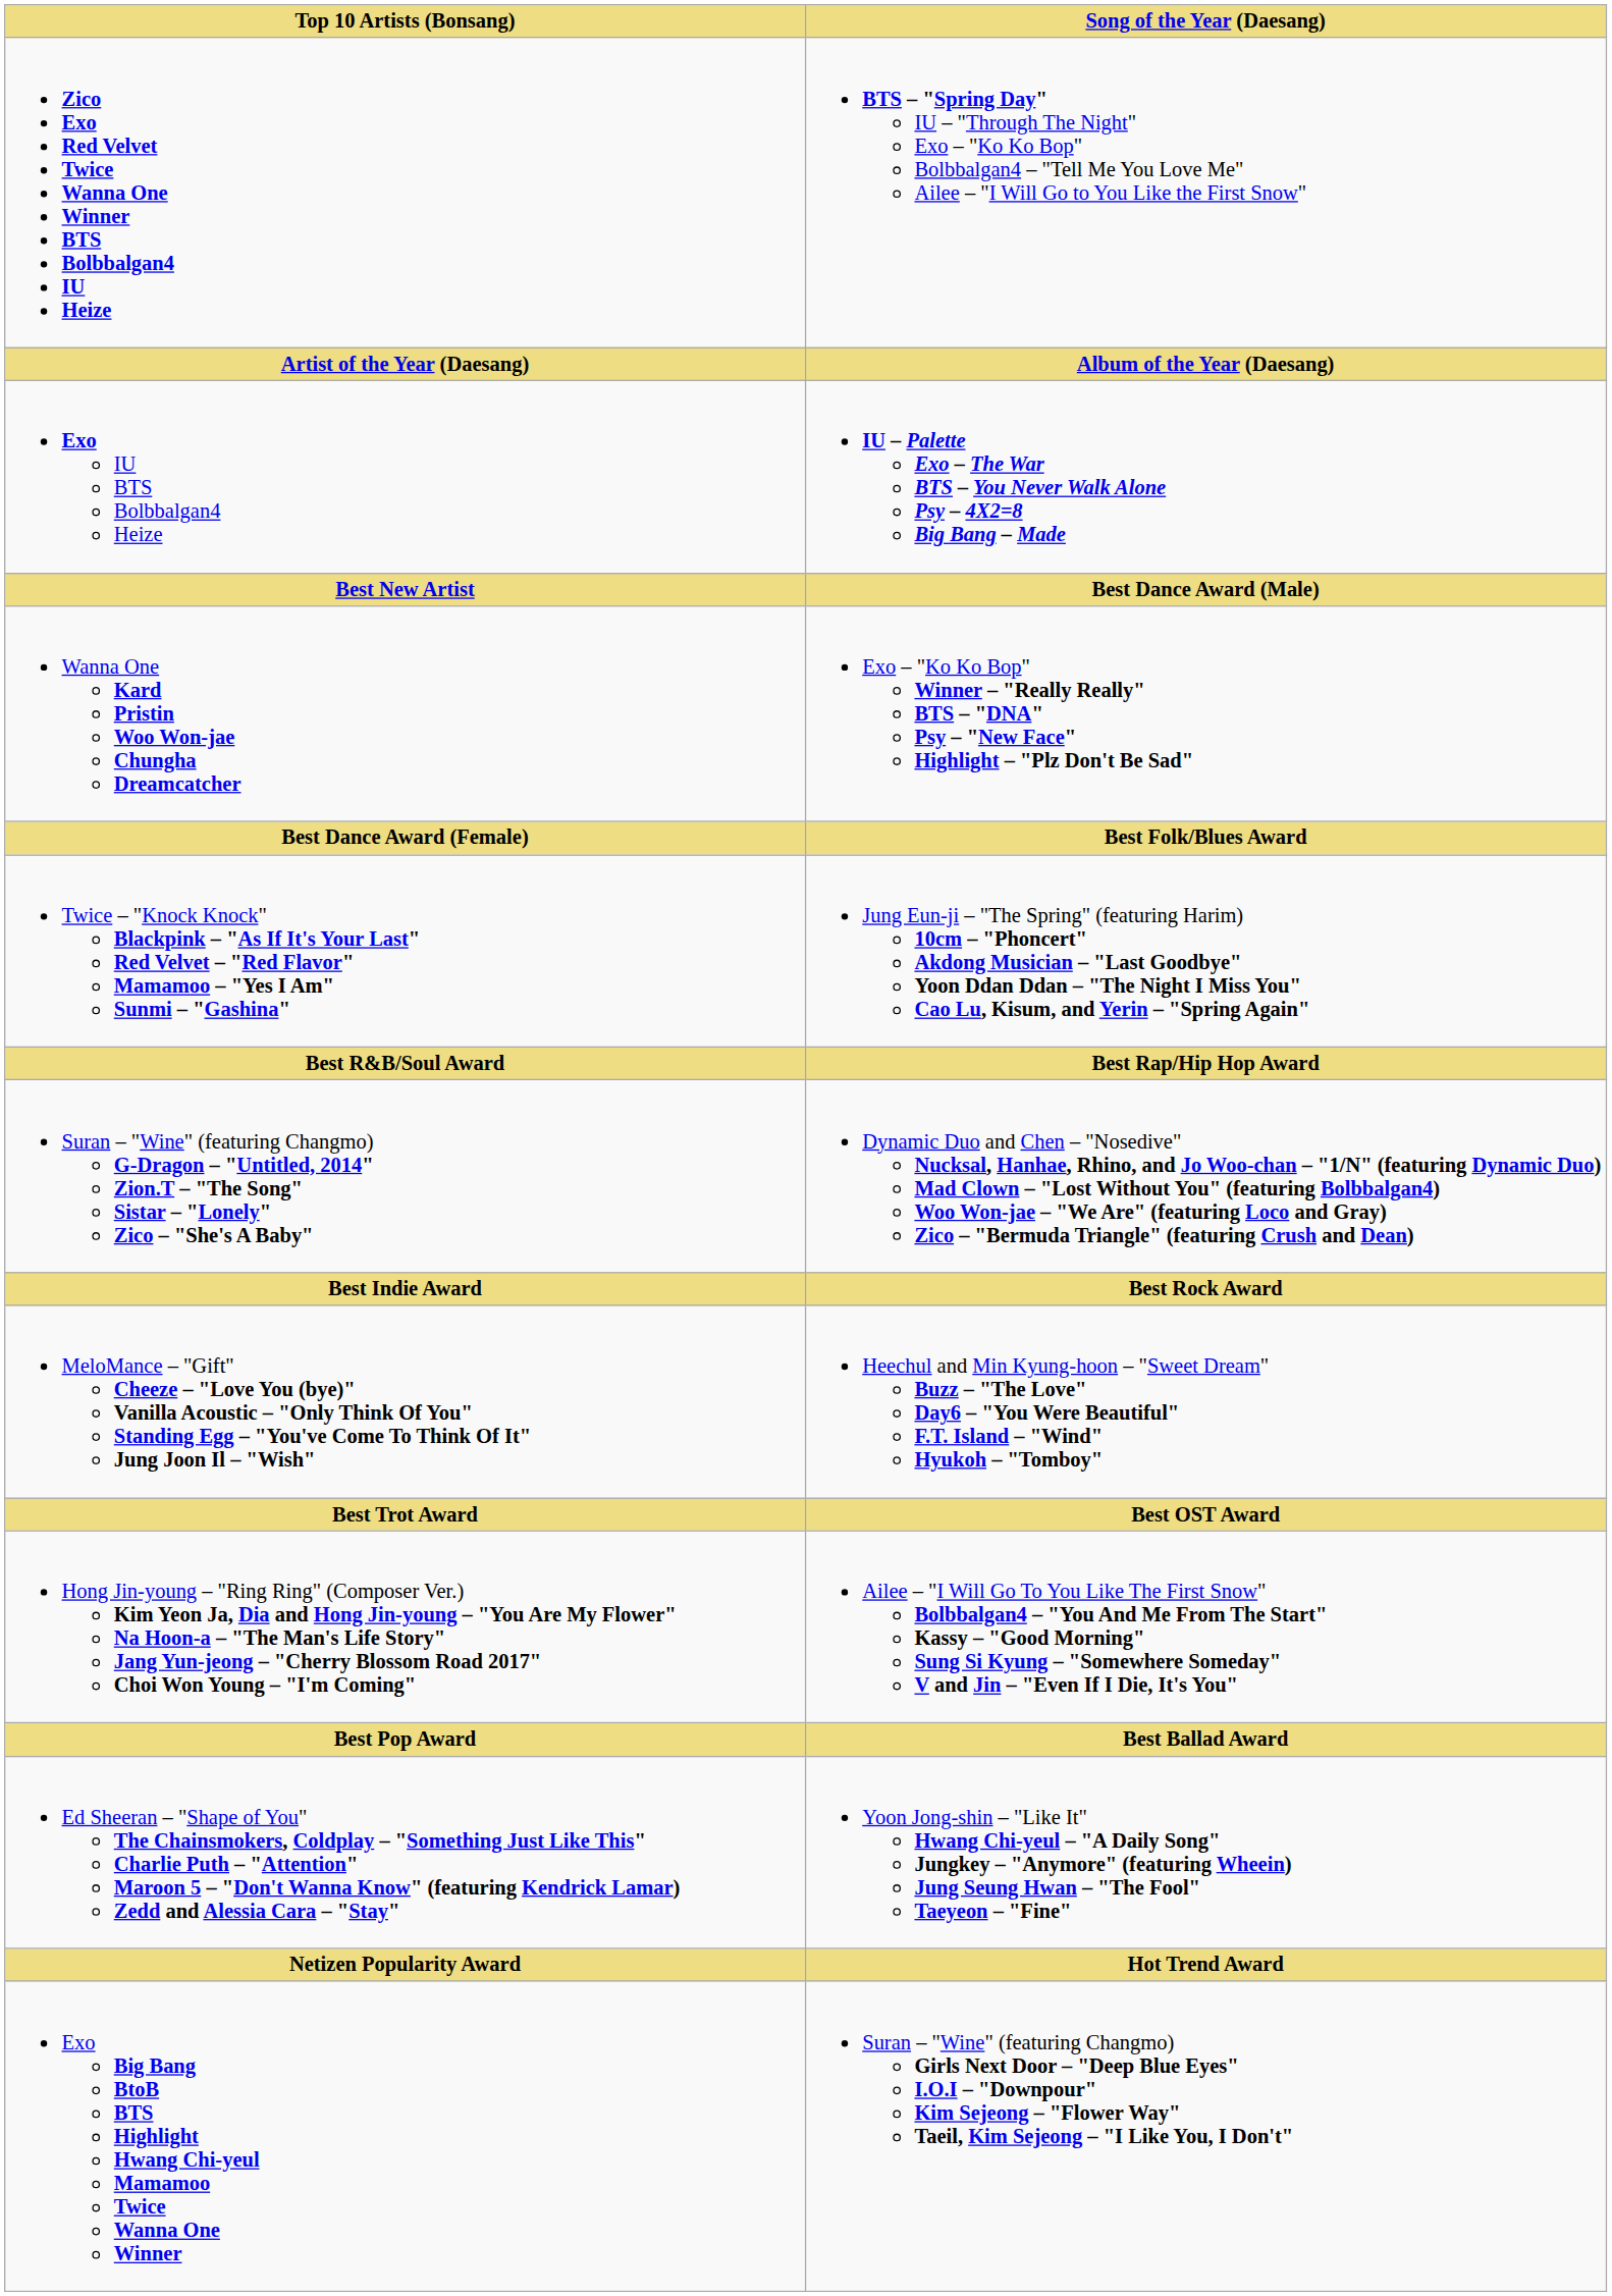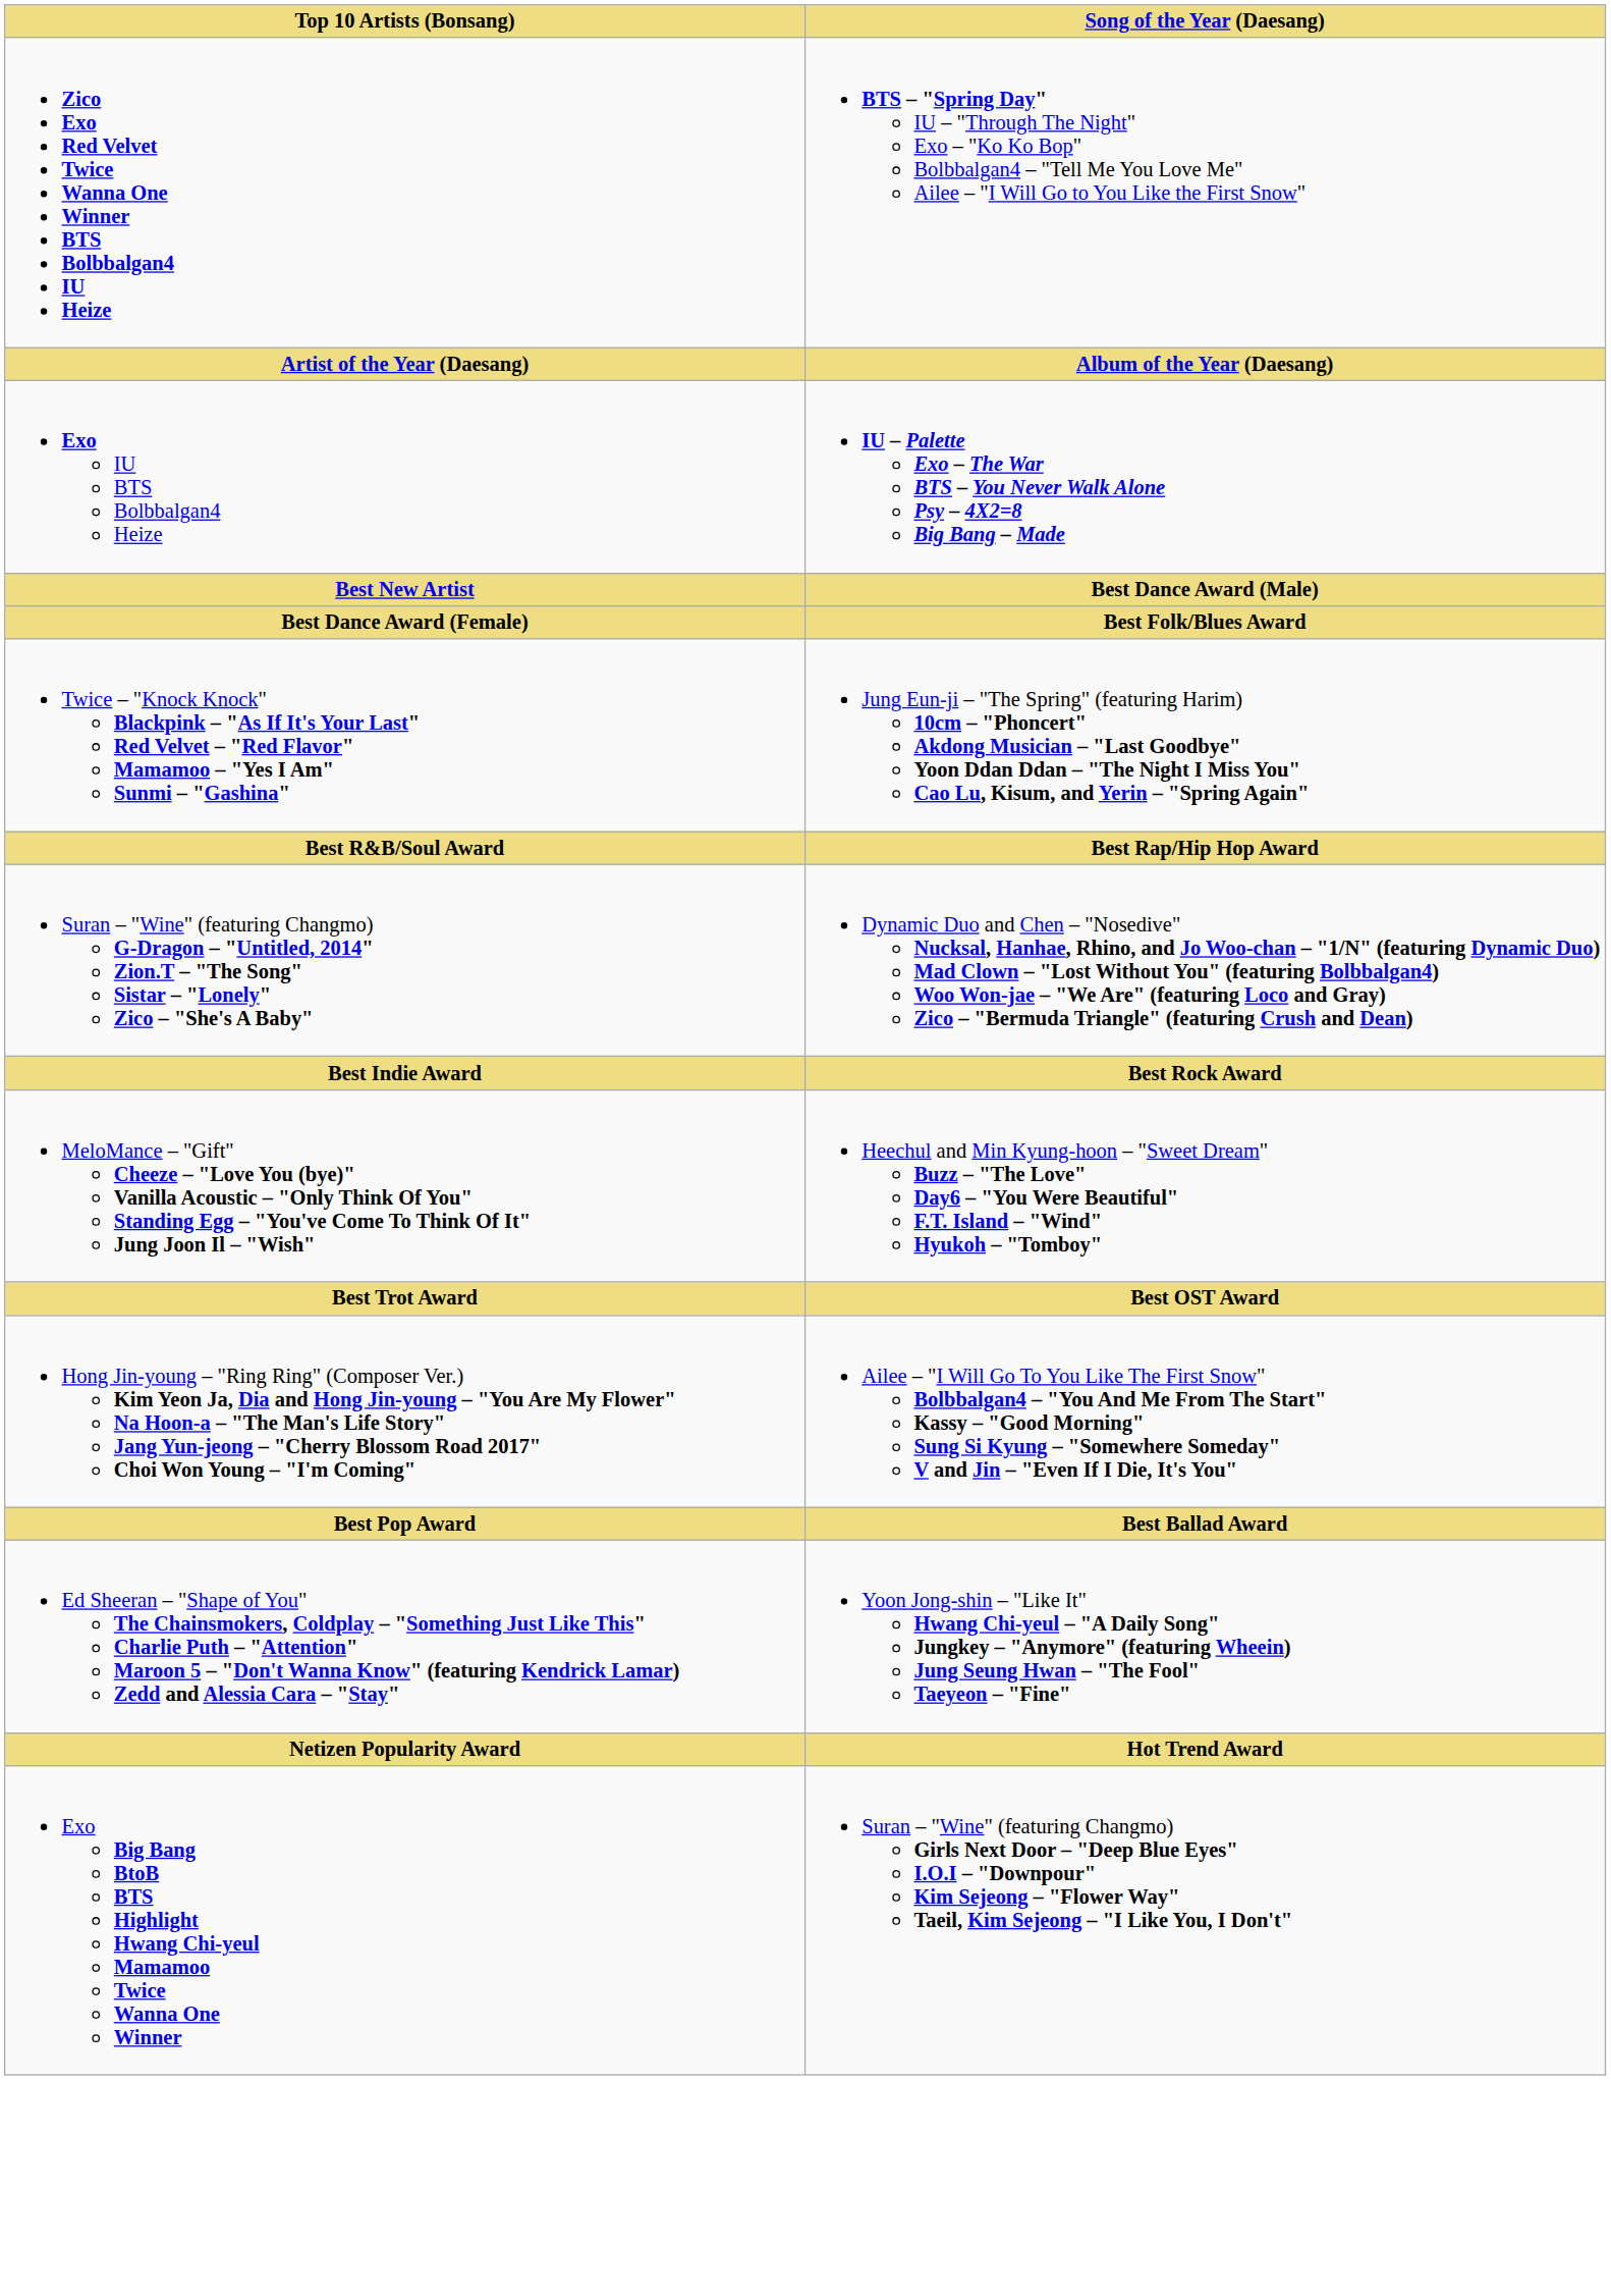 <table class="wikitable">
 <tr>
 <th style="background:#EEDD82; width=;">Top 10 Artists (Bonsang)</th>
 <th style="background:#EEDD82; width=;"><a href='#'>Song of the Year</a> (Daesang)</th>
 </tr>
 <tr>
 <td valign="top"><br><ul><li><strong><a href='#'>Zico</a></strong></li><li><strong><a href='#'>Exo</a></strong></li><li><strong><a href='#'>Red Velvet</a></strong></li><li><strong><a href='#'>Twice</a></strong></li><li><strong><a href='#'>Wanna One</a></strong></li><li><strong><a href='#'>Winner</a></strong></li><li><strong><a href='#'>BTS</a></strong></li><li><strong><a href='#'>Bolbbalgan4</a></strong></li><li><strong><a href='#'>IU</a></strong></li><li><strong><a href='#'>Heize</a></strong></li></ul></td>
 <td valign="top"><br><ul><li><strong><a href='#'>BTS</a> – "<a href='#'>Spring Day</a>"</strong><ul><li><a href='#'>IU</a> – "<a href='#'>Through The Night</a>"</li><li><a href='#'>Exo</a> – "<a href='#'>Ko Ko Bop</a>"</li><li><a href='#'>Bolbbalgan4</a> – "Tell Me You Love Me"</li><li><a href='#'>Ailee</a> – "<a href='#'>I Will Go to You Like the First Snow</a>"</li></ul></li></ul></td>
 </tr>
 <tr>
 <th style="background:#EEDD82; width=;"><a href='#'>Artist of the Year</a> (Daesang)</th>
 <th style="background:#EEDD82; width=;"><a href='#'>Album of the Year</a>  (Daesang)</th>
 </tr>
 <tr>
 <td valign="top"><br><ul><li><strong><a href='#'>Exo</a></strong><ul><li><a href='#'>IU</a></li><li><a href='#'>BTS</a></li><li><a href='#'>Bolbbalgan4</a></li><li><a href='#'>Heize</a></li></ul></li></ul></td>
 <td valign="top"><br><ul><li><strong><a href='#'>IU</a> – <em><a href='#'>Palette</a><strong><em><ul><li><a href='#'>Exo</a> – </em><a href='#'>The War</a><em></li><li><a href='#'>BTS</a> – </em><a href='#'>You Never Walk Alone</a><em></li><li><a href='#'>Psy</a> – </em><a href='#'>4X2=8</a><em></li><li><a href='#'>Big Bang</a> – </em><a href='#'>Made</a><em></li></ul></li></ul></td>
 </tr>
 <tr>
 <th style="background:#EEDD82; width=;"><a href='#'>Best New Artist</a></th>
 <th style="background:#EEDD82; width=;">Best Dance Award (Male)</th>
-</tr>
-<tr>
-<td valign="top"><br><ul><li></strong><a href='#'>Wanna One</a><strong><ul><li><a href='#'>Kard</a></li><li><a href='#'>Pristin</a></li><li><a href='#'>Woo Won-jae</a></li><li><a href='#'>Chungha</a></li><li><a href='#'>Dreamcatcher</a></li></ul></li></ul></td>
-<td valign="top"><br><ul><li></strong><a href='#'>Exo</a> – "<a href='#'>Ko Ko Bop</a>"<strong><ul><li><a href='#'>Winner</a> – "Really Really"</li><li><a href='#'>BTS</a> – "<a href='#'>DNA</a>"</li><li><a href='#'>Psy</a> – "<a href='#'>New Face</a>"</li><li><a href='#'>Highlight</a> – "Plz Don't Be Sad"</li></ul></li></ul></td>
 </tr>
 <tr>
 <th style="background:#EEDD82; width=;">Best Dance Award (Female)</th>
 <th style="background:#EEDD82; width=;">Best Folk/Blues Award</th>
 </tr>
 <tr>
 <td valign="top"><br><ul><li></strong><a href='#'>Twice</a> – "<a href='#'>Knock Knock</a>"<strong><ul><li><a href='#'>Blackpink</a> – "<a href='#'>As If It's Your Last</a>"</li><li><a href='#'>Red Velvet</a> – "<a href='#'>Red Flavor</a>"</li><li><a href='#'>Mamamoo</a> – "Yes I Am"</li><li><a href='#'>Sunmi</a> – "<a href='#'>Gashina</a>"</li></ul></li></ul></td>
 <td valign="top"><br><ul><li></strong><a href='#'>Jung Eun-ji</a> – "The Spring" (featuring Harim)<strong><ul><li><a href='#'>10cm</a> – "Phoncert"</li><li><a href='#'>Akdong Musician</a> – "Last Goodbye"</li><li>Yoon Ddan Ddan – "The Night I Miss You"</li><li><a href='#'>Cao Lu</a>, Kisum, and <a href='#'>Yerin</a> – "Spring Again"</li></ul></li></ul></td>
 </tr>
 <tr>
 <th style="background:#EEDD82; width:50%">Best R&B/Soul Award</th>
 <th style="background:#EEDD82; width:50%">Best Rap/Hip Hop Award</th>
 </tr>
 <tr>
 <td valign="top"><br><ul><li></strong><a href='#'>Suran</a> – "<a href='#'>Wine</a>" (featuring Changmo)<strong><ul><li><a href='#'>G-Dragon</a> – "<a href='#'>Untitled, 2014</a>"</li><li><a href='#'>Zion.T</a> – "The Song"</li><li><a href='#'>Sistar</a> – "<a href='#'>Lonely</a>"</li><li><a href='#'>Zico</a> – "She's A Baby"</li></ul></li></ul></td>
 <td valign="top"><br><ul><li></strong><a href='#'>Dynamic Duo</a> and <a href='#'>Chen</a> – "Nosedive"<strong><ul><li><a href='#'>Nucksal</a>, <a href='#'>Hanhae</a>, Rhino, and <a href='#'>Jo Woo-chan</a> – "1/N" (featuring <a href='#'>Dynamic Duo</a>)</li><li><a href='#'>Mad Clown</a> – "Lost Without You" (featuring <a href='#'>Bolbbalgan4</a>)</li><li><a href='#'>Woo Won-jae</a> – "We Are" (featuring <a href='#'>Loco</a> and Gray)</li><li><a href='#'>Zico</a> – "Bermuda Triangle" (featuring <a href='#'>Crush</a> and <a href='#'>Dean</a>)</li></ul></li></ul></td>
 </tr>
 <tr>
 <th style="background:#EEDD82; width=;">Best Indie Award</th>
 <th style="background:#EEDD82; width=;">Best Rock Award</th>
 </tr>
 <tr>
 <td valign="top"><br><ul><li></strong><a href='#'>MeloMance</a> – "Gift"<strong><ul><li><a href='#'>Cheeze</a> – "Love You (bye)"</li><li>Vanilla Acoustic – "Only Think Of You"</li><li><a href='#'>Standing Egg</a> – "You've Come To Think Of It"</li><li>Jung Joon Il – "Wish"</li></ul></li></ul></td>
 <td valign="top"><br><ul><li></strong><a href='#'>Heechul</a> and <a href='#'>Min Kyung-hoon</a> – "<a href='#'>Sweet Dream</a>"<strong><ul><li><a href='#'>Buzz</a> – "The Love"</li><li><a href='#'>Day6</a> – "You Were Beautiful"</li><li><a href='#'>F.T. Island</a> – "Wind"</li><li><a href='#'>Hyukoh</a> – "Tomboy"</li></ul></li></ul></td>
 </tr>
 <tr>
 <th style="background:#EEDD82; width=;">Best Trot Award</th>
 <th style="background:#EEDD82; width=;">Best OST Award</th>
 </tr>
 <tr>
 <td valign="top"><br><ul><li></strong><a href='#'>Hong Jin-young</a> – "Ring Ring" (Composer Ver.)<strong><ul><li>Kim Yeon Ja, <a href='#'>Dia</a> and <a href='#'>Hong Jin-young</a> – "You Are My Flower"</li><li><a href='#'>Na Hoon-a</a> – "The Man's Life Story"</li><li><a href='#'>Jang Yun-jeong</a> – "Cherry Blossom Road 2017"</li><li>Choi Won Young – "I'm Coming"</li></ul></li></ul></td>
 <td valign="top"><br><ul><li></strong><a href='#'>Ailee</a> – "<a href='#'>I Will Go To You Like The First Snow</a>"<strong><ul><li><a href='#'>Bolbbalgan4</a> – "You And Me From The Start"</li><li>Kassy – "Good Morning"</li><li><a href='#'>Sung Si Kyung</a> – "Somewhere Someday"</li><li><a href='#'>V</a> and <a href='#'>Jin</a> – "Even If I Die, It's You"</li></ul></li></ul></td>
 </tr>
 <tr>
 <th style="background:#EEDD82; width=;">Best Pop Award</th>
 <th style="background:#EEDD82; width=;">Best Ballad Award</th>
 </tr>
 <tr>
 <td valign="top"><br><ul><li></strong><a href='#'>Ed Sheeran</a> – "<a href='#'>Shape of You</a>"<strong><ul><li><a href='#'>The Chainsmokers</a>, <a href='#'>Coldplay</a> – "<a href='#'>Something Just Like This</a>"</li><li><a href='#'>Charlie Puth</a> – "<a href='#'>Attention</a>"</li><li><a href='#'>Maroon 5</a> – "<a href='#'>Don't Wanna Know</a>" (featuring <a href='#'>Kendrick Lamar</a>)</li><li><a href='#'>Zedd</a> and <a href='#'>Alessia Cara</a> – "<a href='#'>Stay</a>"</li></ul></li></ul></td>
 <td valign="top"><br><ul><li></strong><a href='#'>Yoon Jong-shin</a> – "Like It"<strong><ul><li><a href='#'>Hwang Chi-yeul</a> – "A Daily Song"</li><li>Jungkey – "Anymore" (featuring <a href='#'>Wheein</a>)</li><li><a href='#'>Jung Seung Hwan</a> – "The Fool"</li><li><a href='#'>Taeyeon</a> – "Fine"</li></ul></li></ul></td>
 </tr>
 <tr>
 <th style="background:#EEDD82; width=;">Netizen Popularity Award</th>
 <th style="background:#EEDD82; width=;">Hot Trend Award</th>
 </tr>
 <tr>
 <td valign="top"><br><ul><li></strong><a href='#'>Exo</a><strong><ul><li><a href='#'>Big Bang</a></li><li><a href='#'>BtoB</a></li><li><a href='#'>BTS</a></li><li><a href='#'>Highlight</a></li><li><a href='#'>Hwang Chi-yeul</a></li><li><a href='#'>Mamamoo</a></li><li><a href='#'>Twice</a></li><li><a href='#'>Wanna One</a></li><li><a href='#'>Winner</a></li></ul></li></ul></td>
 <td valign="top"><br><ul><li></strong><a href='#'>Suran</a> – "<a href='#'>Wine</a>" (featuring Changmo)<strong><ul><li>Girls Next Door – "Deep Blue Eyes"</li><li><a href='#'>I.O.I</a> – "Downpour"</li><li><a href='#'>Kim Sejeong</a> – "Flower Way"</li><li>Taeil, <a href='#'>Kim Sejeong</a> – "I Like You, I Don't"</li></ul></li></ul></td>
 </tr>
 </table>
